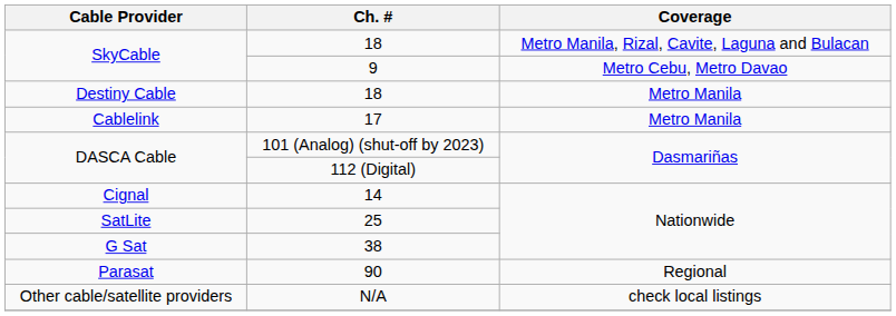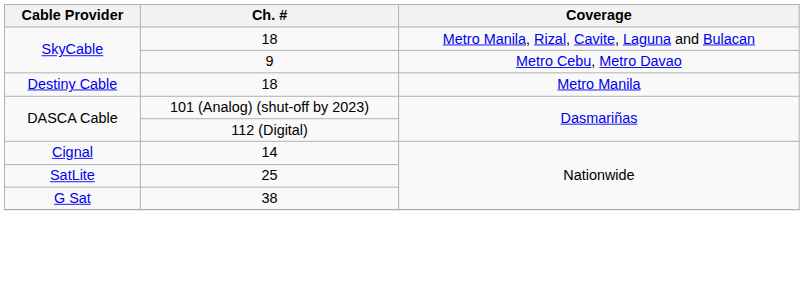 <table class="wikitable sortable" style="width:100%; text-align:center;">
 <tr>
 <th>Cable Provider</th>
 <th>Ch. #</th>
 <th class=unsortable>Coverage</th>
 </tr>
 <tr>
 <td rowspan="2"><a href='#'>SkyCable</a></td>
 <td>18</td>
 <td><a href='#'>Metro Manila</a>, <a href='#'>Rizal</a>, <a href='#'>Cavite</a>, <a href='#'>Laguna</a> and <a href='#'>Bulacan</a></td>
 </tr>
 <tr>
 <td>9</td>
 <td><a href='#'>Metro Cebu</a>, <a href='#'>Metro Davao</a></td>
 </tr>
 <tr>
 <td><a href='#'>Destiny Cable</a></td>
 <td>18</td>
-<td><a href='#'>Metro Manila</a></td>
-</tr>
-<tr>
-<td><a href='#'>Cablelink</a></td>
-<td>17</td>
 <td><a href='#'>Metro Manila</a></td>
 </tr>
 <tr>
 <td rowspan="2">DASCA Cable</td>
 <td>101 (Analog) (shut-off by 2023)</td>
 <td rowspan="2"><a href='#'>Dasmariñas</a></td>
 </tr>
 <tr>
 <td>112 (Digital)</td>
 </tr>
 <tr>
 <td><a href='#'>Cignal</a></td>
 <td>14</td>
 <td rowspan="3">Nationwide</td>
 </tr>
 <tr>
 <td><a href='#'>SatLite</a></td>
 <td>25</td>
 </tr>
 <tr>
 <td><a href='#'>G Sat</a></td>
 <td>38</td>
 </tr>
 <tr>
-<td><a href='#'>Parasat</a></td>
-<td>90</td>
-<td>Regional</td>
-</tr>
-<tr>
-<td>Other cable/satellite providers</td>
-<td>N/A</td>
-<td>check local listings</td>
-</tr>
-<tr>
 </tr>
 </table>
